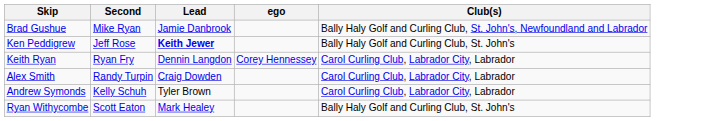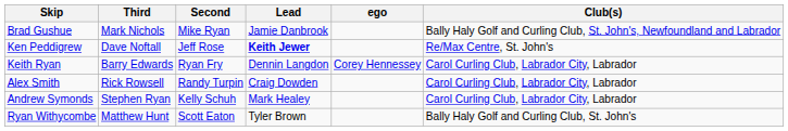 <table class="wikitable">
 <tr>
 <th>Skip</th>
+<th>Third</th>
 <th>Second</th>
 <th>Lead</th>
 <th>ego</th>
 <th>Club(s)</th>
 </tr>
 <tr>
 <td><a href='#'>Brad Gushue</a></td>
+<td><a href='#'>Mark Nichols</a></td>
 <td><a href='#'>Mike Ryan</a></td>
 <td><a href='#'>Jamie Danbrook</a></td>
 <td></td>
 <td>Bally Haly Golf and Curling Club, <a href='#'>St. John's, Newfoundland and Labrador</a></td>
 </tr>
 <tr>
 <td><a href='#'>Ken Peddigrew</a></td>
+<td><a href='#'>Dave Noftall</a></td>
 <td><a href='#'>Jeff Rose</a></td>
 <td><strong><a href='#'>Keith Jewer</a></strong></td>
 <td></td>
-<td>Bally Haly Golf and Curling Club, St. John's</td>
+<td><a href='#'>Re/Max Centre</a>, St. John's</td>
 </tr>
 <tr>
 <td><a href='#'>Keith Ryan</a></td>
+<td><a href='#'>Barry Edwards</a></td>
 <td><a href='#'>Ryan Fry</a></td>
 <td><a href='#'>Dennin Langdon</a></td>
 <td><a href='#'>Corey Hennessey</a></td>
 <td><a href='#'>Carol Curling Club</a>, <a href='#'>Labrador City</a>, Labrador</td>
 </tr>
 <tr>
 <td><a href='#'>Alex Smith</a></td>
+<td><a href='#'>Rick Rowsell</a></td>
 <td><a href='#'>Randy Turpin</a></td>
 <td><a href='#'>Craig Dowden</a></td>
 <td></td>
 <td><a href='#'>Carol Curling Club</a>, <a href='#'>Labrador City</a>, Labrador</td>
 </tr>
 <tr>
 <td><a href='#'>Andrew Symonds</a></td>
+<td><a href='#'>Stephen Ryan</a></td>
 <td><a href='#'>Kelly Schuh</a></td>
-<td>Tyler Brown</td>
+<td><a href='#'>Mark Healey</a></td>
 <td></td>
 <td><a href='#'>Carol Curling Club</a>, <a href='#'>Labrador City</a>, Labrador</td>
 </tr>
 <tr>
 <td><a href='#'>Ryan Withycombe</a></td>
+<td><a href='#'>Matthew Hunt</a></td>
 <td><a href='#'>Scott Eaton</a></td>
-<td><a href='#'>Mark Healey</a></td>
+<td>Tyler Brown</td>
 <td></td>
 <td>Bally Haly Golf and Curling Club, St. John's</td>
 </tr>
 </table>
